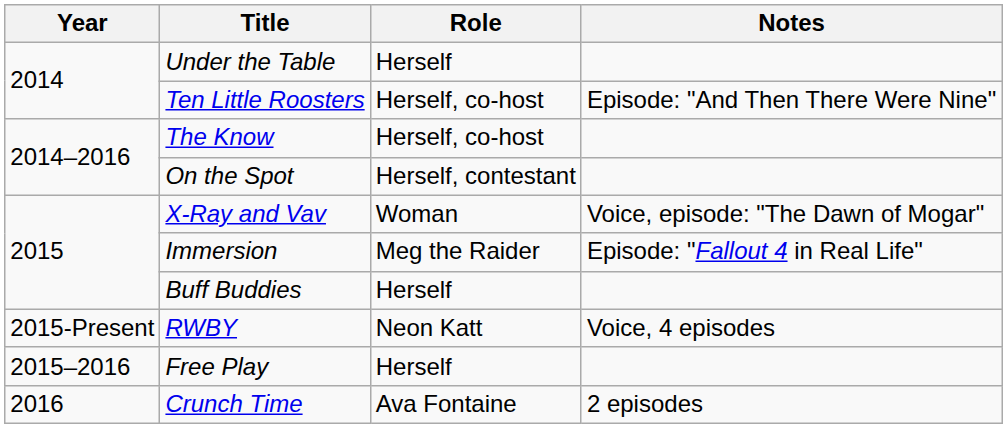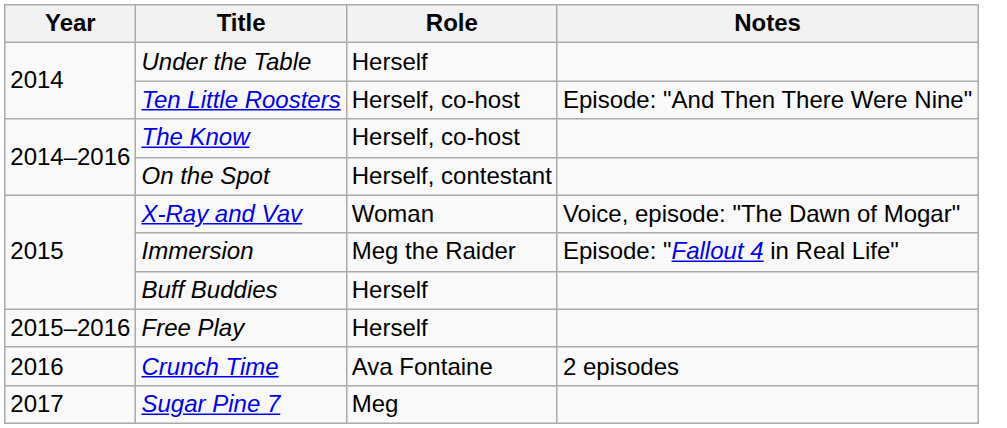 <table class="wikitable sortable">
 <tr>
 <th>Year</th>
 <th>Title</th>
 <th>Role</th>
 <th class="unsortable">Notes</th>
 </tr>
 <tr>
 <td rowspan="2">2014</td>
 <td><em>Under the Table</em></td>
 <td>Herself</td>
 <td></td>
 </tr>
 <tr>
 <td><em><a href='#'>Ten Little Roosters</a></em></td>
 <td>Herself, co-host</td>
 <td>Episode: "And Then There Were Nine"</td>
 </tr>
 <tr>
 <td rowspan="2">2014–2016</td>
 <td><em><a href='#'>The Know</a></em></td>
 <td>Herself, co-host</td>
 <td></td>
 </tr>
 <tr>
 <td><em>On the Spot</em></td>
 <td>Herself, contestant</td>
 <td></td>
 </tr>
 <tr>
 <td rowspan="3">2015</td>
 <td><em><a href='#'>X-Ray and Vav</a></em></td>
 <td>Woman</td>
 <td>Voice, episode: "The Dawn of Mogar"</td>
 </tr>
 <tr>
 <td><em>Immersion</em></td>
 <td>Meg the Raider</td>
 <td>Episode: "<em><a href='#'>Fallout 4</a></em> in Real Life"</td>
 </tr>
 <tr>
 <td><em>Buff Buddies</em></td>
 <td>Herself</td>
 <td></td>
 </tr>
 <tr>
-<td>2015-Present</td>
-<td><em><a href='#'>RWBY</a></em></td>
-<td>Neon Katt</td>
-<td>Voice, 4 episodes</td>
-</tr>
-<tr>
 <td>2015–2016</td>
 <td><em>Free Play</em></td>
 <td>Herself</td>
 <td></td>
 </tr>
 <tr>
 <td>2016</td>
 <td><em><a href='#'>Crunch Time</a></em></td>
 <td>Ava Fontaine</td>
 <td>2 episodes</td>
 </tr>
+<tr>
+<td>2017</td>
+<td><em><a href='#'>Sugar Pine 7</a></em></td>
+<td>Meg</td>
+<td></td>
+</tr>
 </table>
